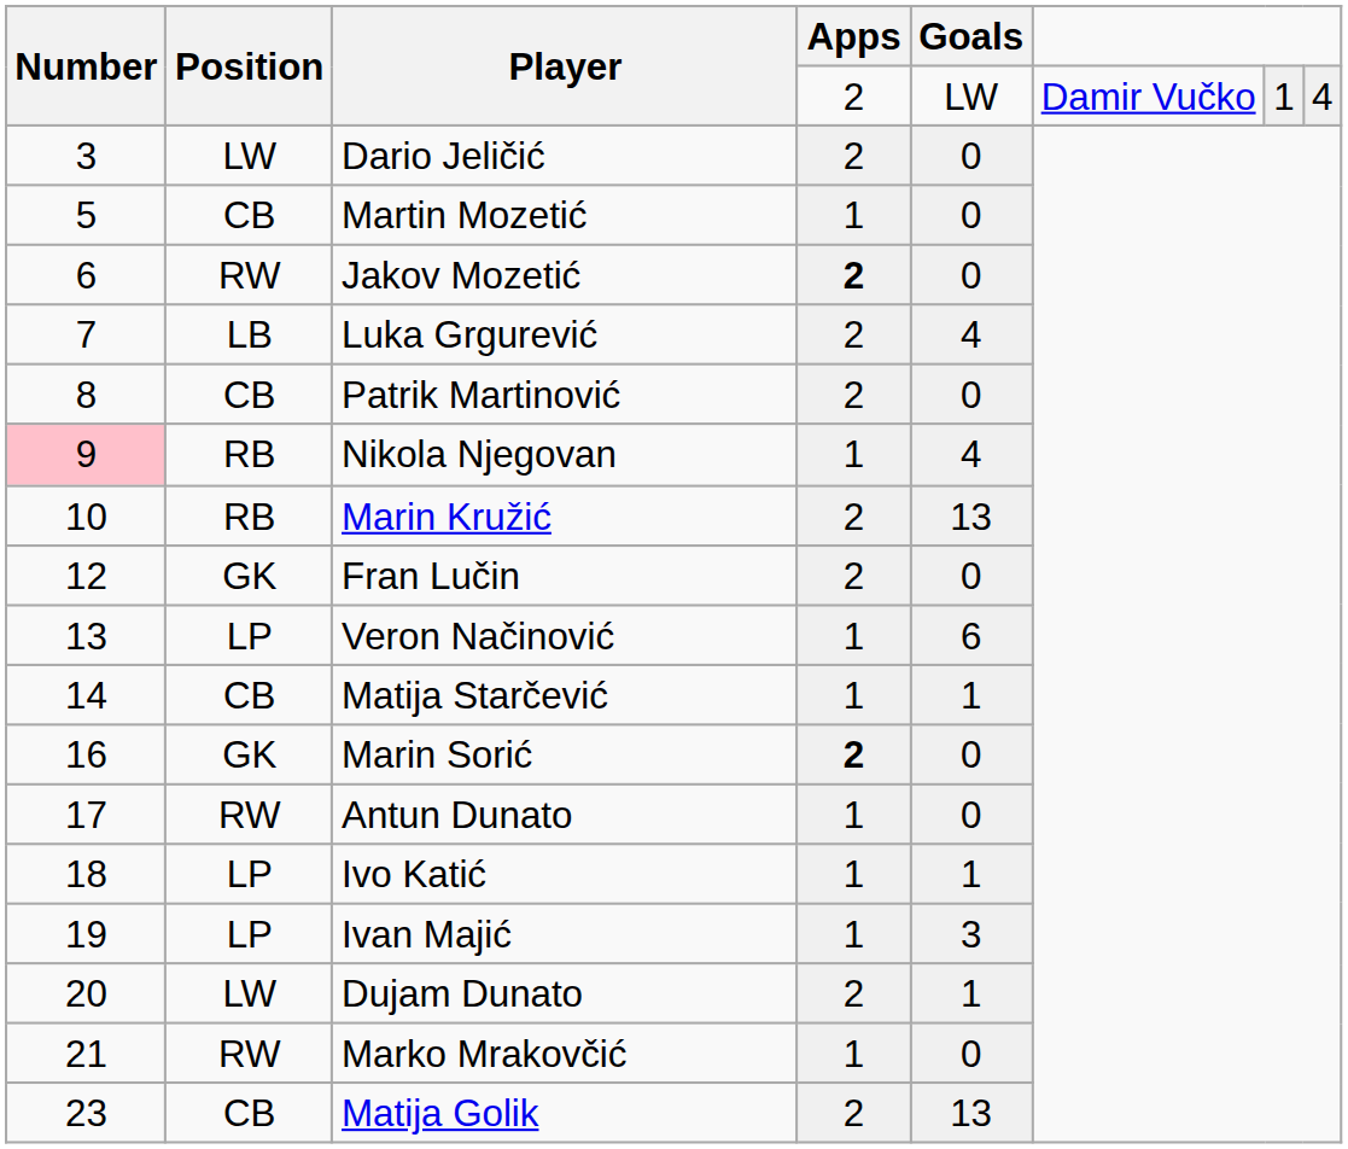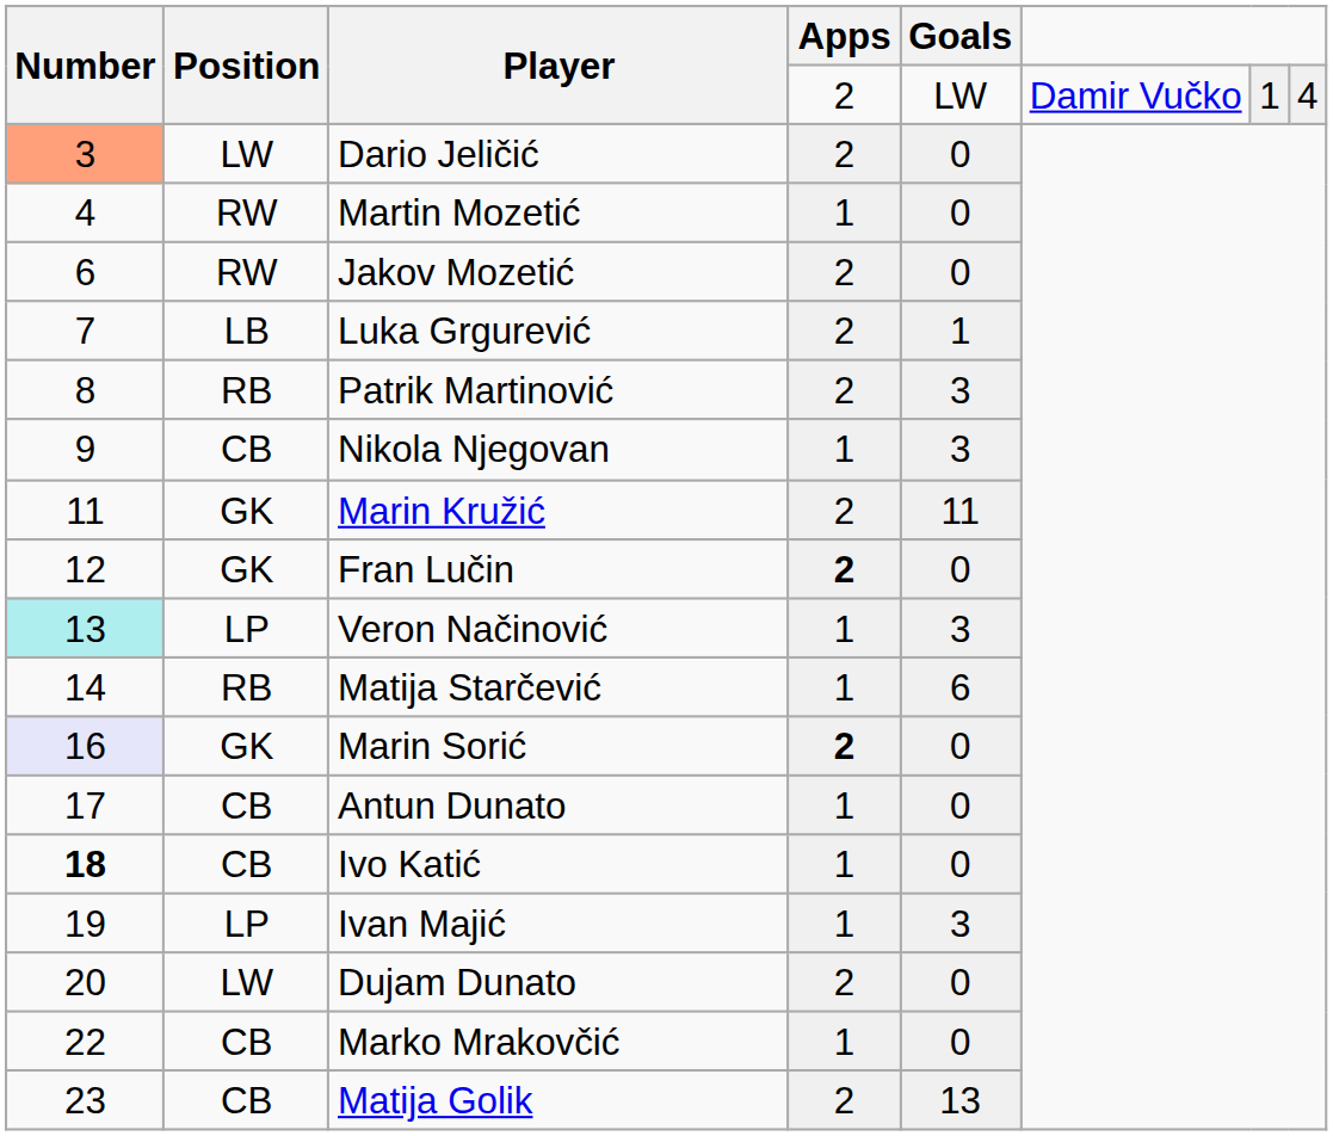 <table class="wikitable sortable" style="font-size: 95%; text-align: center;">
 <tr>
 <th rowspan=2 style="width:40px; text-align:center;"><strong>Number</strong></th>
 <th rowspan=2 style="width:40px; text-align:center;"><strong>Position</strong></th>
 <th rowspan=2 style="width:180px; text-align:center;"><strong>Player</strong></th>
 <th>Apps</th>
 <th>Goals</th>
 </tr>
 <tr>
 <td>2</td>
 <td>LW</td>
 <td style="text-align:left;"> <a href='#'>Damir Vučko</a></td>
 <td style="background: #F0F0F0">1</td>
 <td style="background: #F0F0F0">4</td>
 </tr>
 <tr>
-<td>3</td>
+<td style="background: lightsalmon;">3</td>
 <td>LW</td>
 <td style="text-align:left;"> Dario Jeličić</td>
 <td style="background: #F0F0F0">2</td>
 <td style="background: #F0F0F0">0</td>
 </tr>
 <tr>
-<td>5</td>
-<td>CB</td>
+<td>4</td>
+<td>RW</td>
 <td style="text-align:left;"> Martin Mozetić</td>
 <td style="background: #F0F0F0">1</td>
 <td style="background: #F0F0F0">0</td>
 </tr>
 <tr>
 <td>6</td>
 <td>RW</td>
 <td style="text-align:left;"> Jakov Mozetić</td>
-<td style="background: #F0F0F0"><strong>2</strong></td>
+<td style="background: #F0F0F0">2</td>
 <td style="background: #F0F0F0">0</td>
 </tr>
 <tr>
 <td>7</td>
 <td>LB</td>
 <td style="text-align:left;"> Luka Grgurević</td>
 <td style="background: #F0F0F0">2</td>
-<td style="background: #F0F0F0">4</td>
+<td style="background: #F0F0F0">1</td>
 </tr>
 <tr>
 <td>8</td>
-<td>CB</td>
+<td>RB</td>
 <td style="text-align:left;"> Patrik Martinović</td>
 <td style="background: #F0F0F0">2</td>
-<td style="background: #F0F0F0">0</td>
+<td style="background: #F0F0F0">3</td>
 </tr>
 <tr>
-<td style="background: pink;">9</td>
-<td>RB</td>
+<td>9</td>
+<td>CB</td>
 <td style="text-align:left;"> Nikola Njegovan</td>
 <td style="background: #F0F0F0">1</td>
-<td style="background: #F0F0F0">4</td>
+<td style="background: #F0F0F0">3</td>
 </tr>
 <tr>
-<td>10</td>
-<td>RB</td>
+<td>11</td>
+<td>GK</td>
 <td style="text-align:left;"> <a href='#'>Marin Kružić</a></td>
 <td style="background: #F0F0F0">2</td>
-<td style="background: #F0F0F0">13</td>
+<td style="background: #F0F0F0">11</td>
 </tr>
 <tr>
 <td>12</td>
 <td>GK</td>
 <td style="text-align:left;"> Fran Lučin</td>
-<td style="background: #F0F0F0">2</td>
+<td style="background: #F0F0F0"><strong>2</strong></td>
 <td style="background: #F0F0F0">0</td>
 </tr>
 <tr>
-<td>13</td>
+<td style="background: paleturquoise;">13</td>
 <td>LP</td>
 <td style="text-align:left;"> Veron Načinović</td>
+<td style="background: #F0F0F0">1</td>
+<td style="background: #F0F0F0">3</td>
+</tr>
+<tr>
+<td>14</td>
+<td>RB</td>
+<td style="text-align:left;"> Matija Starčević</td>
 <td style="background: #F0F0F0">1</td>
 <td style="background: #F0F0F0">6</td>
 </tr>
 <tr>
-<td>14</td>
-<td>CB</td>
-<td style="text-align:left;"> Matija Starčević</td>
-<td style="background: #F0F0F0">1</td>
-<td style="background: #F0F0F0">1</td>
-</tr>
-<tr>
-<td>16</td>
+<td style="background: lavender;">16</td>
 <td>GK</td>
 <td style="text-align:left;"> Marin Sorić</td>
 <td style="background: #F0F0F0"><strong>2</strong></td>
 <td style="background: #F0F0F0">0</td>
 </tr>
 <tr>
 <td>17</td>
-<td>RW</td>
+<td>CB</td>
 <td style="text-align:left;"> Antun Dunato</td>
 <td style="background: #F0F0F0">1</td>
 <td style="background: #F0F0F0">0</td>
 </tr>
 <tr>
-<td>18</td>
-<td>LP</td>
+<td><strong>18</strong></td>
+<td>CB</td>
 <td style="text-align:left;"> Ivo Katić</td>
 <td style="background: #F0F0F0">1</td>
-<td style="background: #F0F0F0">1</td>
+<td style="background: #F0F0F0">0</td>
 </tr>
 <tr>
 <td>19</td>
 <td>LP</td>
 <td style="text-align:left;"> Ivan Majić</td>
 <td style="background: #F0F0F0">1</td>
 <td style="background: #F0F0F0">3</td>
 </tr>
 <tr>
 <td>20</td>
 <td>LW</td>
 <td style="text-align:left;"> Dujam Dunato</td>
 <td style="background: #F0F0F0">2</td>
-<td style="background: #F0F0F0">1</td>
+<td style="background: #F0F0F0">0</td>
 </tr>
 <tr>
-<td>21</td>
-<td>RW</td>
+<td>22</td>
+<td>CB</td>
 <td style="text-align:left;"> Marko Mrakovčić</td>
 <td style="background: #F0F0F0">1</td>
 <td style="background: #F0F0F0">0</td>
 </tr>
 <tr>
 <td>23</td>
 <td>CB</td>
 <td style="text-align:left;"> <a href='#'>Matija Golik</a></td>
 <td style="background: #F0F0F0">2</td>
 <td style="background: #F0F0F0">13</td>
 </tr>
 </table>
